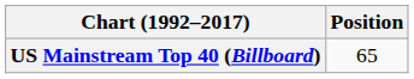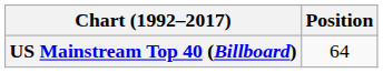 <table class="wikitable plainrowheaders" style="text-align:center">
 <tr>
 <th>Chart (1992–2017)</th>
 <th>Position</th>
 </tr>
 <tr>
 <th scope="row">US <a href='#'>Mainstream Top 40</a> (<em><a href='#'>Billboard</a></em>)</th>
-<td align="center">65</td>
+<td align="center">64</td>
 </tr>
 </table>
